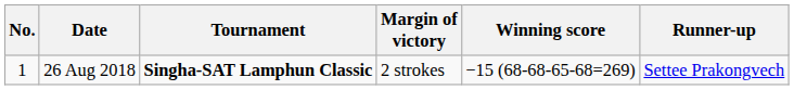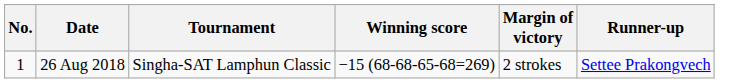 <table class="wikitable" style="font-size:95%;">
 <tr>
 <th>No.</th>
 <th>Date</th>
 <th>Tournament</th>
+<th>Winning score</th>
 <th>Margin of<br>victory</th>
-<th>Winning score</th>
 <th>Runner-up</th>
 </tr>
 <tr>
 <td align=center>1</td>
 <td align=right>26 Aug 2018</td>
-<td><strong>Singha-SAT Lamphun Classic</strong></td>
+<td>Singha-SAT Lamphun Classic</td>
+<td>−15 (68-68-65-68=269)</td>
 <td>2 strokes</td>
-<td>−15 (68-68-65-68=269)</td>
 <td> <a href='#'>Settee Prakongvech</a></td>
 </tr>
 </table>
